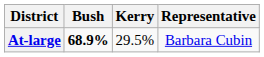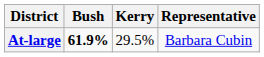 <table class=wikitable>
 <tr>
 <th>District</th>
 <th>Bush</th>
 <th>Kerry</th>
 <th>Representative</th>
 </tr>
 <tr align=center>
 <th><a href='#'>At-large</a></th>
-<td><strong>68.9%</strong></td>
+<td><strong>61.9%</strong></td>
 <td>29.5%</td>
 <td><a href='#'>Barbara Cubin</a></td>
 </tr>
 </table>
